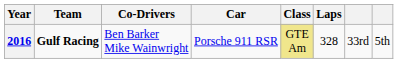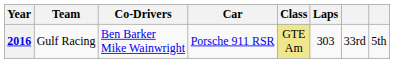 <table class="wikitable" style="text-align:center; font-size:90%">
 <tr>
 <th>Year</th>
 <th>Team</th>
 <th>Co-Drivers</th>
 <th>Car</th>
 <th>Class</th>
 <th>Laps</th>
 <th></th>
 <th></th>
 </tr>
 <tr>
 <th><a href='#'>2016</a></th>
-<td align="left" nowrap><strong> Gulf Racing</strong></td>
+<td align="left" nowrap> Gulf Racing</td>
 <td align="left" nowrap> <a href='#'>Ben Barker</a><br> <a href='#'>Mike Wainwright</a></td>
 <td align="left" nowrap><a href='#'>Porsche 911 RSR</a></td>
 <td style="background: khaki;">GTE<br>Am</td>
-<td>328</td>
+<td>303</td>
 <td>33rd</td>
 <td>5th</td>
 </tr>
 </table>
